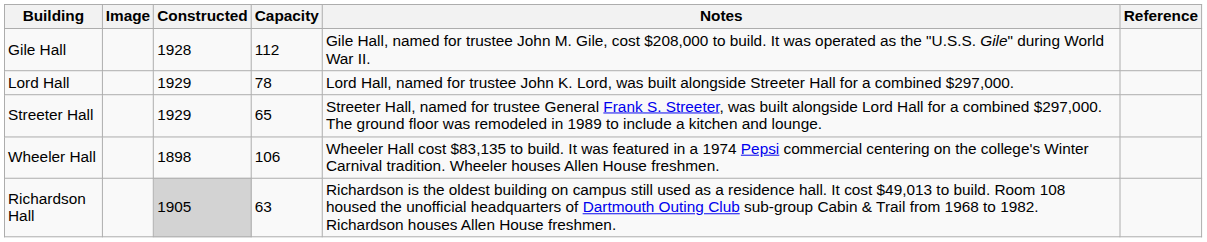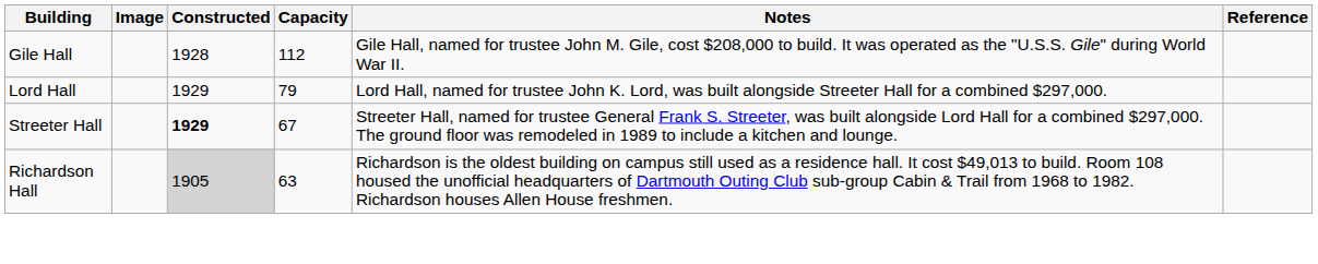 <table class="wikitable sortable">
 <tr>
 <th>Building</th>
 <th>Image</th>
 <th>Constructed</th>
 <th>Capacity</th>
 <th>Notes</th>
 <th>Reference</th>
 </tr>
 <tr>
 <td>Gile Hall</td>
 <td></td>
 <td>1928</td>
 <td>112</td>
 <td>Gile Hall, named for trustee John M. Gile, cost $208,000 to build. It was operated as the "U.S.S. <em>Gile</em>" during World War II.</td>
 <td><br></td>
 </tr>
 <tr>
 <td>Lord Hall</td>
 <td></td>
 <td>1929</td>
-<td>78</td>
+<td>79</td>
 <td>Lord Hall, named for trustee John K. Lord, was built alongside Streeter Hall for a combined $297,000.</td>
 <td><br></td>
 </tr>
 <tr>
 <td>Streeter Hall</td>
 <td></td>
-<td>1929</td>
-<td>65</td>
+<td><strong>1929</strong></td>
+<td>67</td>
 <td>Streeter Hall, named for trustee General <a href='#'>Frank S. Streeter</a>, was built alongside Lord Hall for a combined $297,000. The ground floor was remodeled in 1989 to include a kitchen and lounge.</td>
 <td><br></td>
-</tr>
-<tr>
-<td>Wheeler Hall</td>
-<td></td>
-<td>1898</td>
-<td>106</td>
-<td>Wheeler Hall cost $83,135 to build. It was featured in a 1974 <a href='#'>Pepsi</a> commercial centering on the college's Winter Carnival tradition. Wheeler houses Allen House freshmen.</td>
-<td></td>
 </tr>
 <tr>
 <td>Richardson Hall</td>
 <td></td>
 <td style="background: lightgrey;">1905</td>
 <td>63</td>
 <td>Richardson is the oldest building on campus still used as a residence hall. It cost $49,013 to build. Room 108 housed the unofficial headquarters of <a href='#'>Dartmouth Outing Club</a> sub-group Cabin & Trail from 1968 to 1982. Richardson houses Allen House freshmen.</td>
 <td></td>
 </tr>
 </table>
